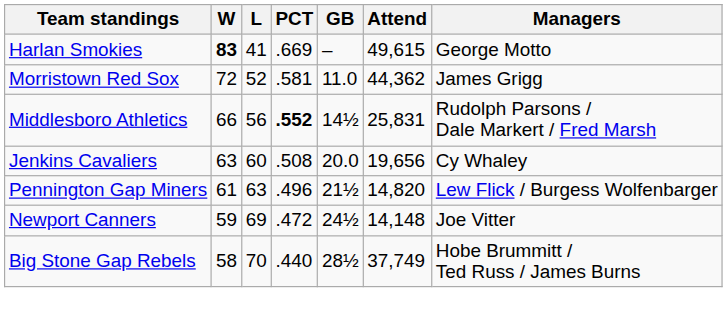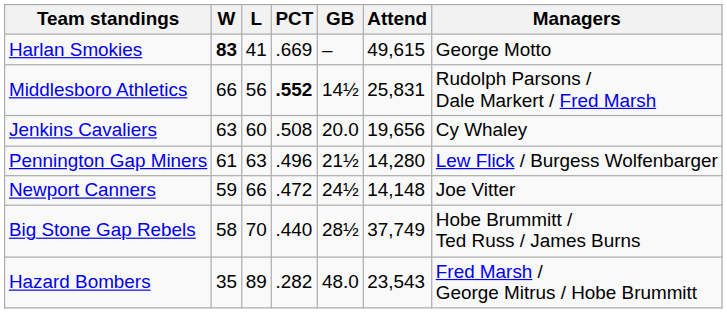 <table class="wikitable">
 <tr>
 <th>Team standings</th>
 <th>W</th>
 <th>L</th>
 <th>PCT</th>
 <th>GB</th>
 <th>Attend</th>
 <th>Managers</th>
 </tr>
 <tr>
 <td><a href='#'>Harlan Smokies</a></td>
 <td><strong>83</strong></td>
 <td>41</td>
 <td>.669</td>
 <td>–</td>
 <td>49,615</td>
 <td>George Motto</td>
-</tr>
-<tr>
-<td><a href='#'>Morristown Red Sox</a></td>
-<td>72</td>
-<td>52</td>
-<td>.581</td>
-<td>11.0</td>
-<td>44,362</td>
-<td>James Grigg</td>
 </tr>
 <tr>
 <td><a href='#'>Middlesboro Athletics</a></td>
 <td>66</td>
 <td>56</td>
 <td><strong>.552</strong></td>
 <td>14½</td>
 <td>25,831</td>
 <td>Rudolph Parsons /<br> Dale Markert / <a href='#'>Fred Marsh</a></td>
 </tr>
 <tr>
 <td><a href='#'>Jenkins Cavaliers</a></td>
 <td>63</td>
 <td>60</td>
 <td>.508</td>
 <td>20.0</td>
 <td>19,656</td>
 <td>Cy Whaley</td>
 </tr>
 <tr>
 <td><a href='#'>Pennington Gap Miners</a></td>
 <td>61</td>
 <td>63</td>
 <td>.496</td>
 <td>21½</td>
-<td>14,820</td>
+<td>14,280</td>
 <td><a href='#'>Lew Flick</a> / Burgess Wolfenbarger</td>
 </tr>
 <tr>
 <td><a href='#'>Newport Canners</a></td>
 <td>59</td>
-<td>69</td>
+<td>66</td>
 <td>.472</td>
 <td>24½</td>
 <td>14,148</td>
 <td>Joe Vitter</td>
 </tr>
 <tr>
 <td><a href='#'>Big Stone Gap Rebels</a></td>
 <td>58</td>
 <td>70</td>
 <td>.440</td>
 <td>28½</td>
 <td>37,749</td>
 <td>Hobe Brummitt / <br>Ted Russ / James Burns</td>
 </tr>
+<tr>
+<td><a href='#'>Hazard Bombers</a></td>
+<td>35</td>
+<td>89</td>
+<td>.282</td>
+<td>48.0</td>
+<td>23,543</td>
+<td><a href='#'>Fred Marsh</a> /<br>George Mitrus / Hobe Brummitt</td>
+</tr>
 </table>
